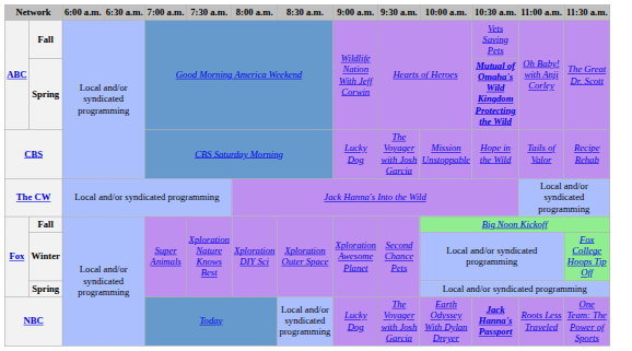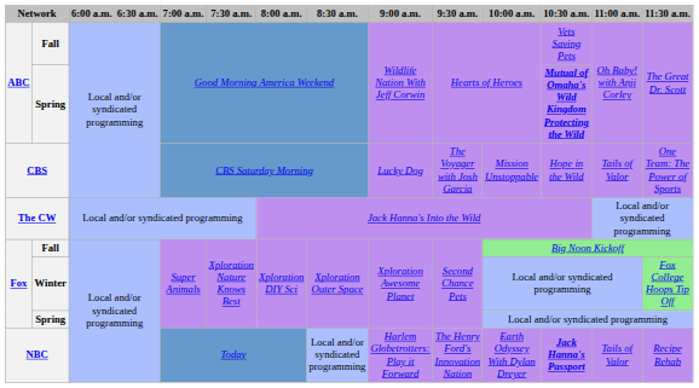 <table class="wikitable" style="width:100%;margin-right:0;font-size:90%;text-align:center">
 <tr>
 <th colspan="2" style="background:#C0C0C0; width:1.5%; text-align:center;">Network</th>
 <th width="4%" style="background:#C0C0C0; text-align:center;">6:00 a.m.</th>
 <th width="4%" style="background:#C0C0C0; text-align:center;">6:30 a.m.</th>
 <th width="4%" style="background:#C0C0C0; text-align:center;">7:00 a.m.</th>
 <th width="4%" style="background:#C0C0C0; text-align:center;">7:30 a.m.</th>
 <th width="4%" style="background:#C0C0C0; text-align:center;">8:00 a.m.</th>
 <th width="4%" style="background:#C0C0C0; text-align:center;">8:30 a.m.</th>
 <th width="4%" style="background:#C0C0C0; text-align:center;">9:00 a.m.</th>
 <th width="4%" style="background:#C0C0C0; text-align:center;">9:30 a.m.</th>
 <th width="4%" style="background:#C0C0C0; text-align:center;">10:00 a.m.</th>
 <th width="4%" style="background:#C0C0C0; text-align:center;">10:30 a.m.</th>
 <th width="4%" style="background:#C0C0C0; text-align:center;">11:00 a.m.</th>
 <th width="4%" style="background:#C0C0C0; text-align:center;">11:30 a.m.</th>
 </tr>
 <tr>
 <th rowspan="2"><a href='#'>ABC</a></th>
 <th>Fall</th>
 <td colspan="2" rowspan="3" style="background:#abbfff;">Local and/or syndicated programming</td>
 <td colspan="4" rowspan="2" style="background: #6699CC;"><em><a href='#'>Good Morning America Weekend</a></em></td>
 <td style="background:#bf8fef;" rowspan="2"><em><a href='#'>Wildlife Nation With Jeff Corwin</a></em></td>
 <td colspan="2" rowspan="2" style="background:#bf8fef;"><em><a href='#'>Hearts of Heroes</a></em></td>
 <td style="background:#bf8fef;"><em><a href='#'>Vets Saving Pets</a></em></td>
 <td style="background:#bf8fef;" rowspan="2"><em><a href='#'>Oh Baby! with Anji Corley</a></em></td>
 <td style="background:#bf8fef;" rowspan="2"><em><a href='#'>The Great Dr. Scott</a></em></td>
 </tr>
 <tr>
 <th>Spring</th>
 <td style="background:#bf8fef;"><strong><em><a href='#'>Mutual of Omaha's Wild Kingdom Protecting the Wild</a></em></strong></td>
 </tr>
 <tr>
 <th colspan="2"><a href='#'>CBS</a></th>
 <td colspan="4" style="background: #6699CC;"><em><a href='#'>CBS Saturday Morning</a></em></td>
 <td style="background:#bf8fef;"><em><a href='#'>Lucky Dog</a></em></td>
 <td style="background:#bf8fef;"><em><a href='#'>The Voyager with Josh Garcia</a></em></td>
 <td style="background:#bf8fef;"><em><a href='#'>Mission Unstoppable</a></em></td>
 <td style="background:#bf8fef;"><em><a href='#'>Hope in the Wild</a></em></td>
 <td style="background:#bf8fef;"><em><a href='#'>Tails of Valor</a></em> </td>
-<td style="background:#bf8fef;"><em><a href='#'>Recipe Rehab</a></em> </td>
+<td style="background:#bf8fef;"><em><a href='#'>One Team: The Power of Sports</a></em></td>
 </tr>
 <tr>
 <th colspan="2"><a href='#'>The CW</a></th>
 <td colspan="4" style="background:#abbfff;">Local and/or syndicated programming</td>
 <td colspan="6" style="background:#bf8fef;"><em><a href='#'>Jack Hanna's Into the Wild</a></em></td>
 <td colspan="2" style="background:#abbfff;">Local and/or syndicated programming</td>
 </tr>
 <tr>
 <th rowspan="3"><a href='#'>Fox</a></th>
 <th>Fall</th>
 <td colspan="2" rowspan="4" style="background:#abbfff;">Local and/or syndicated programming</td>
 <td rowspan="3" style="background:#bf8fef;"><em><a href='#'>Super Animals</a></em></td>
 <td rowspan="3" style="background:#bf8fef;"><em><a href='#'>Xploration Nature Knows Best</a></em></td>
 <td rowspan="3" style="background:#bf8fef;"><em><a href='#'>Xploration DIY Sci</a></em></td>
 <td rowspan="3" style="background:#bf8fef;"><em><a href='#'>Xploration Outer Space</a></em></td>
 <td rowspan="3" style="background:#bf8fef;"><em><a href='#'>Xploration Awesome Planet</a></em></td>
 <td rowspan="3" style="background:#bf8fef;"><em><a href='#'>Second Chance Pets</a></em></td>
 <td colspan="4" style="background:lightgreen;"><em><a href='#'>Big Noon Kickoff</a></em></td>
 </tr>
 <tr>
 <th>Winter</th>
 <td colspan="3" style="background:#abbfff;">Local and/or syndicated programming</td>
 <td style="background:lightgreen;"><em><a href='#'>Fox College Hoops Tip Off</a></em></td>
 </tr>
 <tr>
 <th>Spring</th>
 <td colspan="4" style="background:#abbfff;">Local and/or syndicated programming</td>
 </tr>
 <tr>
 <th colspan="2"><a href='#'>NBC</a></th>
 <td colspan="3" style="background: #6699CC;"><em><a href='#'>Today</a></em></td>
 <td style="background:#abbfff;">Local and/or syndicated programming</td>
-<td style="background:#bf8fef;"><em><a href='#'>Lucky Dog</a></em></td>
-<td style="background:#bf8fef;"><em><a href='#'>The Voyager with Josh Garcia</a></em></td>
+<td style="background:#bf8fef;"><em><a href='#'>Harlem Globetrotters: Play it Forward</a></em></td>
+<td style="background:#bf8fef;"><em><a href='#'>The Henry Ford's Innovation Nation</a></em></td>
 <td style="background:#bf8fef;"><em><a href='#'>Earth Odyssey With Dylan Dreyer</a></em></td>
 <td style="background:#bf8fef;"><strong><em><a href='#'>Jack Hanna's Passport</a></em></strong></td>
-<td style="background:#bf8fef;"><em><a href='#'>Roots Less Traveled</a></em></td>
-<td style="background:#bf8fef;"><em><a href='#'>One Team: The Power of Sports</a></em></td>
+<td style="background:#bf8fef;"><em><a href='#'>Tails of Valor</a></em> </td>
+<td style="background:#bf8fef;"><em><a href='#'>Recipe Rehab</a></em> </td>
 </tr>
 </table>
